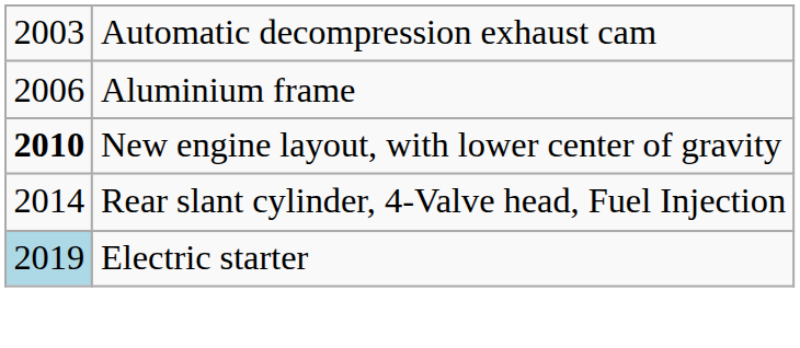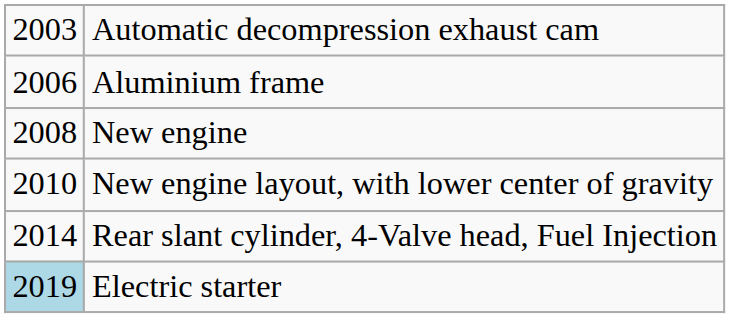 <table class="wikitable">
 <tr>
 <td>2003</td>
 <td>Automatic decompression exhaust cam</td>
 </tr>
 <tr>
 <td>2006</td>
 <td>Aluminium frame</td>
 </tr>
 <tr>
-<td><strong>2010</strong></td>
+<td>2008</td>
+<td>New engine</td>
+</tr>
+<tr>
+<td>2010</td>
 <td>New engine layout, with lower center of gravity</td>
 </tr>
 <tr>
 <td>2014</td>
 <td>Rear slant cylinder, 4-Valve head, Fuel Injection</td>
 </tr>
 <tr>
 <td style="background: lightblue;">2019</td>
 <td>Electric starter</td>
 </tr>
 </table>
